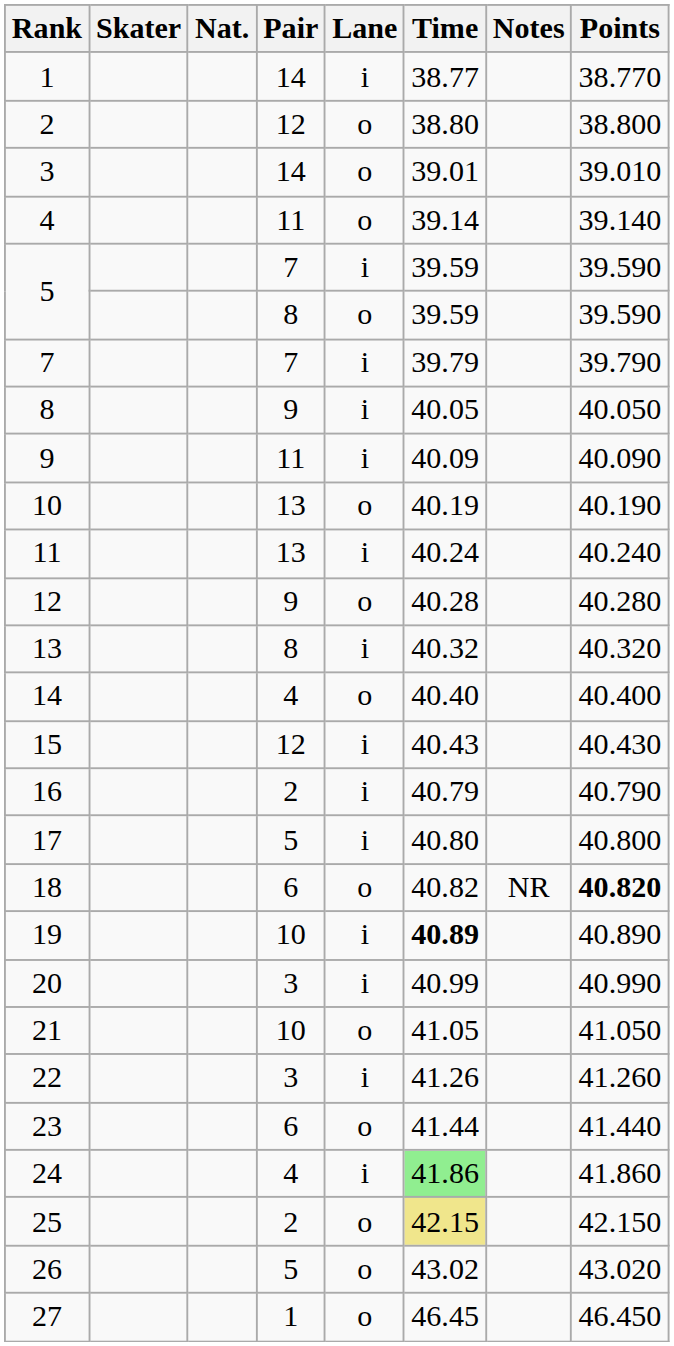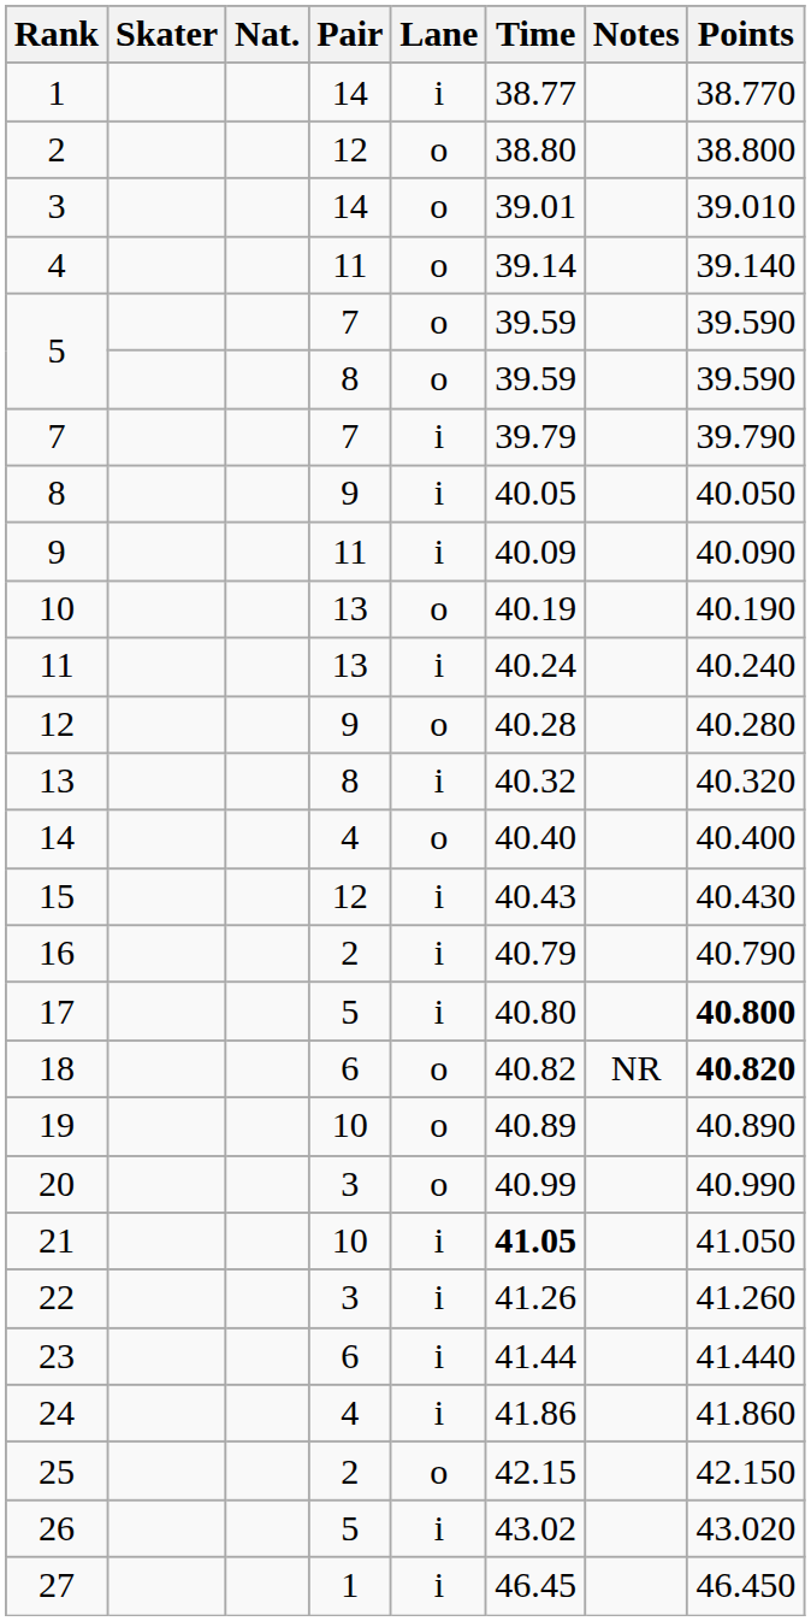 <table class="wikitable sortable" border="1" style="text-align:center">
 <tr>
 <th>Rank</th>
 <th>Skater</th>
 <th>Nat.</th>
 <th>Pair</th>
 <th>Lane</th>
 <th>Time</th>
 <th>Notes</th>
 <th>Points</th>
 </tr>
 <tr>
 <td>1</td>
 <td align=left></td>
 <td></td>
 <td>14</td>
 <td>i</td>
 <td>38.77</td>
 <td></td>
 <td>38.770</td>
 </tr>
 <tr>
 <td>2</td>
 <td align=left></td>
 <td></td>
 <td>12</td>
 <td>o</td>
 <td>38.80</td>
 <td></td>
 <td>38.800</td>
 </tr>
 <tr>
 <td>3</td>
 <td align=left></td>
 <td></td>
 <td>14</td>
 <td>o</td>
 <td>39.01</td>
 <td></td>
 <td>39.010</td>
 </tr>
 <tr>
 <td>4</td>
 <td align=left></td>
 <td></td>
 <td>11</td>
 <td>o</td>
 <td>39.14</td>
 <td></td>
 <td>39.140</td>
 </tr>
 <tr>
 <td rowspan = 2>5</td>
 <td align=left></td>
 <td></td>
 <td>7</td>
-<td>i</td>
+<td>o</td>
 <td>39.59</td>
 <td></td>
 <td>39.590</td>
 </tr>
 <tr>
 <td align=left></td>
 <td></td>
 <td>8</td>
 <td>o</td>
 <td>39.59</td>
 <td></td>
 <td>39.590</td>
 </tr>
 <tr>
 <td>7</td>
 <td align=left></td>
 <td></td>
 <td>7</td>
 <td>i</td>
 <td>39.79</td>
 <td></td>
 <td>39.790</td>
 </tr>
 <tr>
 <td>8</td>
 <td align=left></td>
 <td></td>
 <td>9</td>
 <td>i</td>
 <td>40.05</td>
 <td></td>
 <td>40.050</td>
 </tr>
 <tr>
 <td>9</td>
 <td align=left></td>
 <td></td>
 <td>11</td>
 <td>i</td>
 <td>40.09</td>
 <td></td>
 <td>40.090</td>
 </tr>
 <tr>
 <td>10</td>
 <td align=left></td>
 <td></td>
 <td>13</td>
 <td>o</td>
 <td>40.19</td>
 <td></td>
 <td>40.190</td>
 </tr>
 <tr>
 <td>11</td>
 <td align=left></td>
 <td></td>
 <td>13</td>
 <td>i</td>
 <td>40.24</td>
 <td></td>
 <td>40.240</td>
 </tr>
 <tr>
 <td>12</td>
 <td align=left></td>
 <td></td>
 <td>9</td>
 <td>o</td>
 <td>40.28</td>
 <td></td>
 <td>40.280</td>
 </tr>
 <tr>
 <td>13</td>
 <td align=left></td>
 <td></td>
 <td>8</td>
 <td>i</td>
 <td>40.32</td>
 <td></td>
 <td>40.320</td>
 </tr>
 <tr>
 <td>14</td>
 <td align=left></td>
 <td></td>
 <td>4</td>
 <td>o</td>
 <td>40.40</td>
 <td></td>
 <td>40.400</td>
 </tr>
 <tr>
 <td>15</td>
 <td align=left></td>
 <td></td>
 <td>12</td>
 <td>i</td>
 <td>40.43</td>
 <td></td>
 <td>40.430</td>
 </tr>
 <tr>
 <td>16</td>
 <td align=left></td>
 <td></td>
 <td>2</td>
 <td>i</td>
 <td>40.79</td>
 <td></td>
 <td>40.790</td>
 </tr>
 <tr>
 <td>17</td>
 <td align=left></td>
 <td></td>
 <td>5</td>
 <td>i</td>
 <td>40.80</td>
 <td></td>
-<td>40.800</td>
+<td><strong>40.800</strong></td>
 </tr>
 <tr>
 <td>18</td>
 <td align=left></td>
 <td></td>
 <td>6</td>
 <td>o</td>
 <td>40.82</td>
 <td>NR</td>
 <td><strong>40.820</strong></td>
 </tr>
 <tr>
 <td>19</td>
 <td align=left></td>
 <td></td>
 <td>10</td>
-<td>i</td>
-<td><strong>40.89</strong></td>
+<td>o</td>
+<td>40.89</td>
 <td></td>
 <td>40.890</td>
 </tr>
 <tr>
 <td>20</td>
 <td align=left></td>
 <td></td>
 <td>3</td>
-<td>i</td>
+<td>o</td>
 <td>40.99</td>
 <td></td>
 <td>40.990</td>
 </tr>
 <tr>
 <td>21</td>
 <td align=left></td>
 <td></td>
 <td>10</td>
-<td>o</td>
-<td>41.05</td>
+<td>i</td>
+<td><strong>41.05</strong></td>
 <td></td>
 <td>41.050</td>
 </tr>
 <tr>
 <td>22</td>
 <td align=left></td>
 <td></td>
 <td>3</td>
 <td>i</td>
 <td>41.26</td>
 <td></td>
 <td>41.260</td>
 </tr>
 <tr>
 <td>23</td>
 <td align=left></td>
 <td></td>
 <td>6</td>
-<td>o</td>
+<td>i</td>
 <td>41.44</td>
 <td></td>
 <td>41.440</td>
 </tr>
 <tr>
 <td>24</td>
 <td align=left></td>
 <td></td>
 <td>4</td>
 <td>i</td>
-<td style="background: lightgreen;">41.86</td>
+<td>41.86</td>
 <td></td>
 <td>41.860</td>
 </tr>
 <tr>
 <td>25</td>
 <td align=left></td>
 <td></td>
 <td>2</td>
 <td>o</td>
-<td style="background: khaki;">42.15</td>
+<td>42.15</td>
 <td></td>
 <td>42.150</td>
 </tr>
 <tr>
 <td>26</td>
 <td align=left></td>
 <td></td>
 <td>5</td>
-<td>o</td>
+<td>i</td>
 <td>43.02</td>
 <td></td>
 <td>43.020</td>
 </tr>
 <tr>
 <td>27</td>
 <td align=left></td>
 <td></td>
 <td>1</td>
-<td>o</td>
+<td>i</td>
 <td>46.45</td>
 <td></td>
 <td>46.450</td>
 </tr>
 </table>
